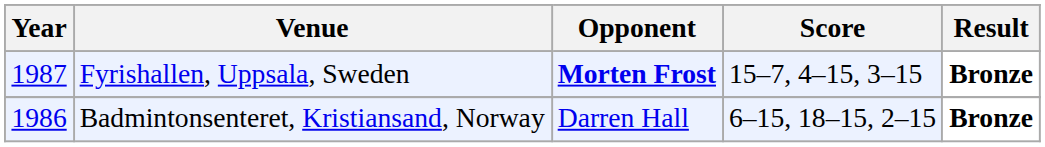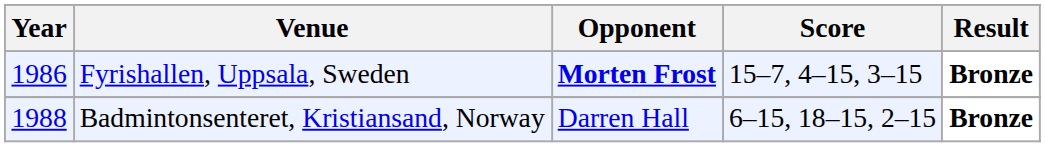 <table class="sortable wikitable" style="font-size: 90%;">
 <tr>
 <th>Year</th>
 <th>Venue</th>
 <th>Opponent</th>
 <th>Score</th>
 <th>Result</th>
 </tr>
 <tr style="background:#ECF2FF">
-<td align="center"><a href='#'>1987</a></td>
+<td align="center"><a href='#'>1986</a></td>
 <td align="left"><a href='#'>Fyrishallen</a>, <a href='#'>Uppsala</a>, Sweden</td>
 <td align="left"><strong> <a href='#'>Morten Frost</a></strong></td>
 <td align="left">15–7, 4–15, 3–15</td>
 <td style="text-align:left; background: white"> <strong>Bronze</strong></td>
 </tr>
 <tr>
 </tr>
 <tr style="background:#ECF2FF">
-<td align="center"><a href='#'>1986</a></td>
+<td align="center"><a href='#'>1988</a></td>
 <td align="left">Badmintonsenteret, <a href='#'>Kristiansand</a>, Norway</td>
 <td align="left"> <a href='#'>Darren Hall</a></td>
 <td align="left">6–15, 18–15, 2–15</td>
 <td style="text-align:left; background: white"> <strong>Bronze</strong></td>
 </tr>
 </table>
